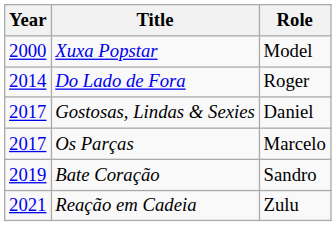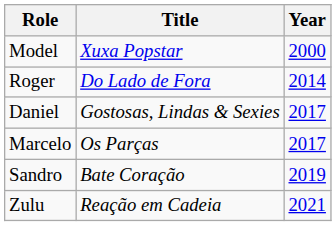 <table class="wikitable" style="font-size: 90%;">
 <tr>
+<th>Role</th>
+<th>Title</th>
 <th>Year</th>
-<th>Title</th>
-<th>Role</th>
 </tr>
 <tr>
+<td>Model</td>
+<td><em><a href='#'>Xuxa Popstar</a></em></td>
 <td><a href='#'>2000</a></td>
-<td><em><a href='#'>Xuxa Popstar</a></em></td>
-<td>Model</td>
 </tr>
 <tr>
+<td>Roger</td>
+<td><em><a href='#'>Do Lado de Fora</a></em></td>
 <td><a href='#'>2014</a></td>
-<td><em><a href='#'>Do Lado de Fora</a></em></td>
-<td>Roger</td>
 </tr>
 <tr>
+<td>Daniel</td>
+<td><em>Gostosas, Lindas & Sexies</em></td>
 <td><a href='#'>2017</a></td>
-<td><em>Gostosas, Lindas & Sexies</em></td>
-<td>Daniel</td>
 </tr>
 <tr>
+<td>Marcelo</td>
+<td><em>Os Parças</em></td>
 <td><a href='#'>2017</a></td>
-<td><em>Os Parças</em></td>
-<td>Marcelo</td>
 </tr>
 <tr>
+<td>Sandro</td>
+<td><em>Bate Coração</em></td>
 <td><a href='#'>2019</a></td>
-<td><em>Bate Coração</em></td>
-<td>Sandro</td>
 </tr>
 <tr>
+<td>Zulu</td>
+<td><em>Reação em Cadeia</em></td>
 <td><a href='#'>2021</a></td>
-<td><em>Reação em Cadeia</em></td>
-<td>Zulu</td>
 </tr>
 </table>
